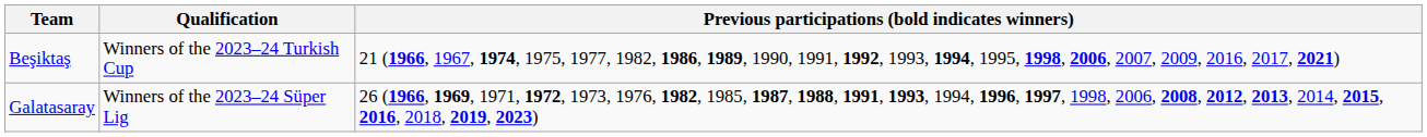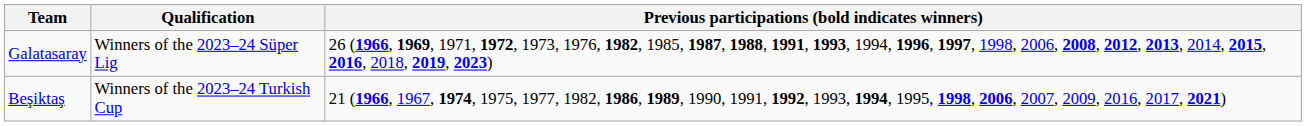 <table class="wikitable">
 <tr>
 <th>Team</th>
 <th>Qualification</th>
 <th>Previous participations (bold indicates winners)</th>
 </tr>
 <tr>
+<td><a href='#'>Galatasaray</a></td>
+<td>Winners of the <a href='#'>2023–24 Süper Lig</a></td>
+<td>26 (<strong><a href='#'>1966</a></strong>, <strong>1969</strong>, 1971, <strong>1972</strong>, 1973, 1976, <strong>1982</strong>, 1985, <strong>1987</strong>, <strong>1988</strong>, <strong>1991</strong>, <strong>1993</strong>, 1994, <strong>1996</strong>, <strong>1997</strong>, <a href='#'>1998</a>, <a href='#'>2006</a>, <strong><a href='#'>2008</a></strong>, <strong><a href='#'>2012</a></strong>, <strong><a href='#'>2013</a></strong>, <a href='#'>2014</a>, <strong><a href='#'>2015</a></strong>, <strong><a href='#'>2016</a></strong>, <a href='#'>2018</a>, <strong><a href='#'>2019</a></strong>, <strong><a href='#'>2023</a></strong>)</td>
+</tr>
+<tr>
 <td><a href='#'>Beşiktaş</a></td>
 <td>Winners of the <a href='#'>2023–24 Turkish Cup</a></td>
 <td>21 (<strong><a href='#'>1966</a></strong>, <a href='#'>1967</a>, <strong>1974</strong>, 1975, 1977, 1982, <strong>1986</strong>, <strong>1989</strong>, 1990, 1991, <strong>1992</strong>, 1993, <strong>1994</strong>, 1995, <strong><a href='#'>1998</a></strong>, <strong><a href='#'>2006</a></strong>, <a href='#'>2007</a>, <a href='#'>2009</a>, <a href='#'>2016</a>, <a href='#'>2017</a>, <strong><a href='#'>2021</a></strong>)</td>
 </tr>
-<tr>
-<td><a href='#'>Galatasaray</a></td>
-<td>Winners of the <a href='#'>2023–24 Süper Lig</a></td>
-<td>26 (<strong><a href='#'>1966</a></strong>, <strong>1969</strong>, 1971, <strong>1972</strong>, 1973, 1976, <strong>1982</strong>, 1985, <strong>1987</strong>, <strong>1988</strong>, <strong>1991</strong>, <strong>1993</strong>, 1994, <strong>1996</strong>, <strong>1997</strong>, <a href='#'>1998</a>, <a href='#'>2006</a>, <strong><a href='#'>2008</a></strong>, <strong><a href='#'>2012</a></strong>, <strong><a href='#'>2013</a></strong>, <a href='#'>2014</a>, <strong><a href='#'>2015</a></strong>, <strong><a href='#'>2016</a></strong>, <a href='#'>2018</a>, <strong><a href='#'>2019</a></strong>, <strong><a href='#'>2023</a></strong>)</td>
-</tr>
 </table>
